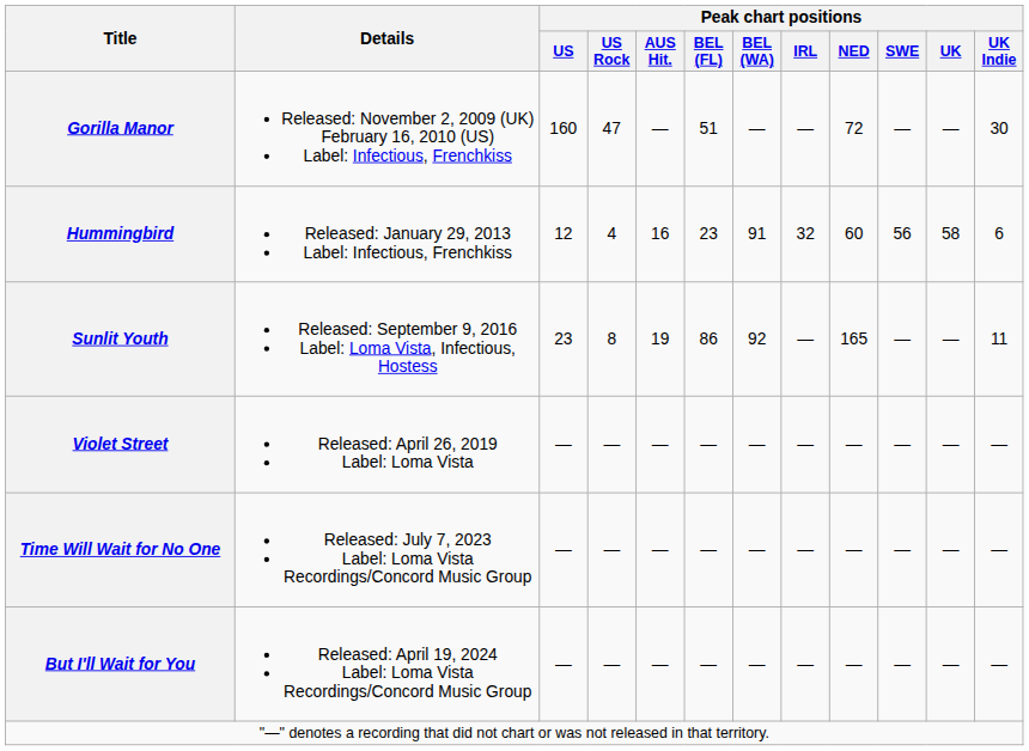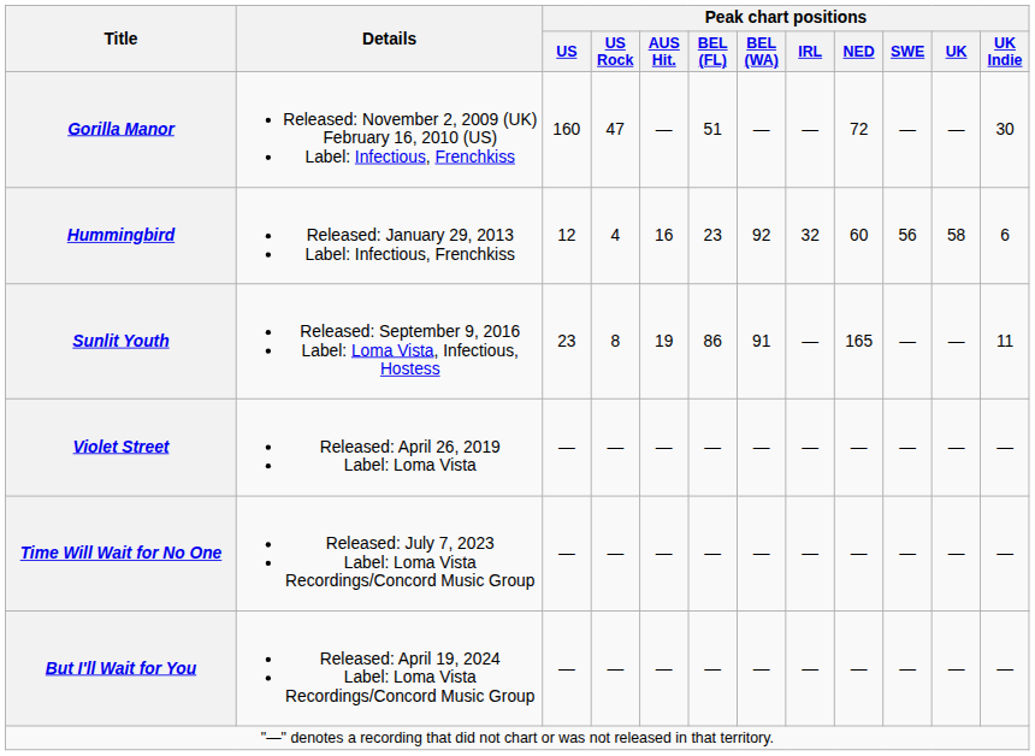 <table class="wikitable plainrowheaders" style="text-align:center;">
 <tr>
 <th scope="col" rowspan="2" style="width:13.5em;">Title</th>
 <th scope="col" rowspan="2" style="width:18em;">Details</th>
 <th scope="col" colspan="10">Peak chart positions</th>
 </tr>
 <tr>
 <th scope="col" style="width:2.8em;font-size:90%;"><a href='#'>US</a><br></th>
 <th scope="col" style="width:2.8em;font-size:90%;"><a href='#'>US<br>Rock</a><br></th>
 <th scope="col" style="width:2.8em;font-size:90%;"><a href='#'>AUS<br>Hit.</a><br></th>
 <th scope="col" style="width:2.8em;font-size:90%;"><a href='#'>BEL<br>(FL)</a><br></th>
 <th scope="col" style="width:2.8em;font-size:90%;"><a href='#'>BEL<br>(WA)</a><br></th>
 <th scope="col" style="width:2.8em;font-size:90%;"><a href='#'>IRL</a><br></th>
 <th scope="col" style="width:2.8em;font-size:90%;"><a href='#'>NED</a><br></th>
 <th scope="col" style="width:2.8em;font-size:90%;"><a href='#'>SWE</a><br></th>
 <th scope="col" style="width:2.8em;font-size:90%;"><a href='#'>UK</a><br></th>
 <th scope="col" style="width:2.8em;font-size:90%;"><a href='#'>UK<br>Indie</a><br></th>
 </tr>
 <tr>
 <th scope="row"><em><a href='#'>Gorilla Manor</a></em></th>
 <td><br><ul><li>Released: November 2, 2009 (UK) <br>February 16, 2010 (US)</li><li>Label: <a href='#'>Infectious</a>, <a href='#'>Frenchkiss</a></li></ul></td>
 <td>160</td>
 <td>47</td>
 <td>—</td>
 <td>51</td>
 <td>—</td>
 <td>—</td>
 <td>72</td>
 <td>—</td>
 <td>—</td>
 <td>30</td>
 </tr>
 <tr>
 <th scope="row"><em><a href='#'>Hummingbird</a></em></th>
 <td><br><ul><li>Released: January 29, 2013</li><li>Label: Infectious, Frenchkiss</li></ul></td>
 <td>12</td>
 <td>4</td>
 <td>16</td>
 <td>23</td>
-<td>91</td>
+<td>92</td>
 <td>32</td>
 <td>60</td>
 <td>56</td>
 <td>58</td>
 <td>6</td>
 </tr>
 <tr>
 <th scope="row"><em><a href='#'>Sunlit Youth</a></em></th>
 <td><br><ul><li>Released: September 9, 2016</li><li>Label: <a href='#'>Loma Vista</a>, Infectious, <a href='#'>Hostess</a></li></ul></td>
 <td>23</td>
 <td>8</td>
 <td>19</td>
 <td>86</td>
-<td>92</td>
+<td>91</td>
 <td>—</td>
 <td>165</td>
 <td>—</td>
 <td>—</td>
 <td>11</td>
 </tr>
 <tr>
 <th scope="row"><em><a href='#'>Violet Street</a></em></th>
 <td><br><ul><li>Released: April 26, 2019</li><li>Label: Loma Vista</li></ul></td>
 <td>—</td>
 <td>—</td>
 <td>—</td>
 <td>—</td>
 <td>—</td>
 <td>—</td>
 <td>—</td>
 <td>—</td>
 <td>—</td>
 <td>—</td>
 </tr>
 <tr>
 <th scope="row"><em><a href='#'>Time Will Wait for No One</a></em></th>
 <td><br><ul><li>Released: July 7, 2023</li><li>Label: Loma Vista Recordings/Concord Music Group</li></ul></td>
 <td>—</td>
 <td>—</td>
 <td>—</td>
 <td>—</td>
 <td>—</td>
 <td>—</td>
 <td>—</td>
 <td>—</td>
 <td>—</td>
 <td>—</td>
 </tr>
 <tr>
 <th scope="row"><em><a href='#'>But I'll Wait for You</a></em></th>
 <td><br><ul><li>Released: April 19, 2024</li><li>Label: Loma Vista Recordings/Concord Music Group</li></ul></td>
 <td>—</td>
 <td>—</td>
 <td>—</td>
 <td>—</td>
 <td>—</td>
 <td>—</td>
 <td>—</td>
 <td>—</td>
 <td>—</td>
 <td>—</td>
 </tr>
 <tr>
 <td colspan="14" style="font-size:90%">"—" denotes a recording that did not chart or was not released in that territory.</td>
 </tr>
 </table>
